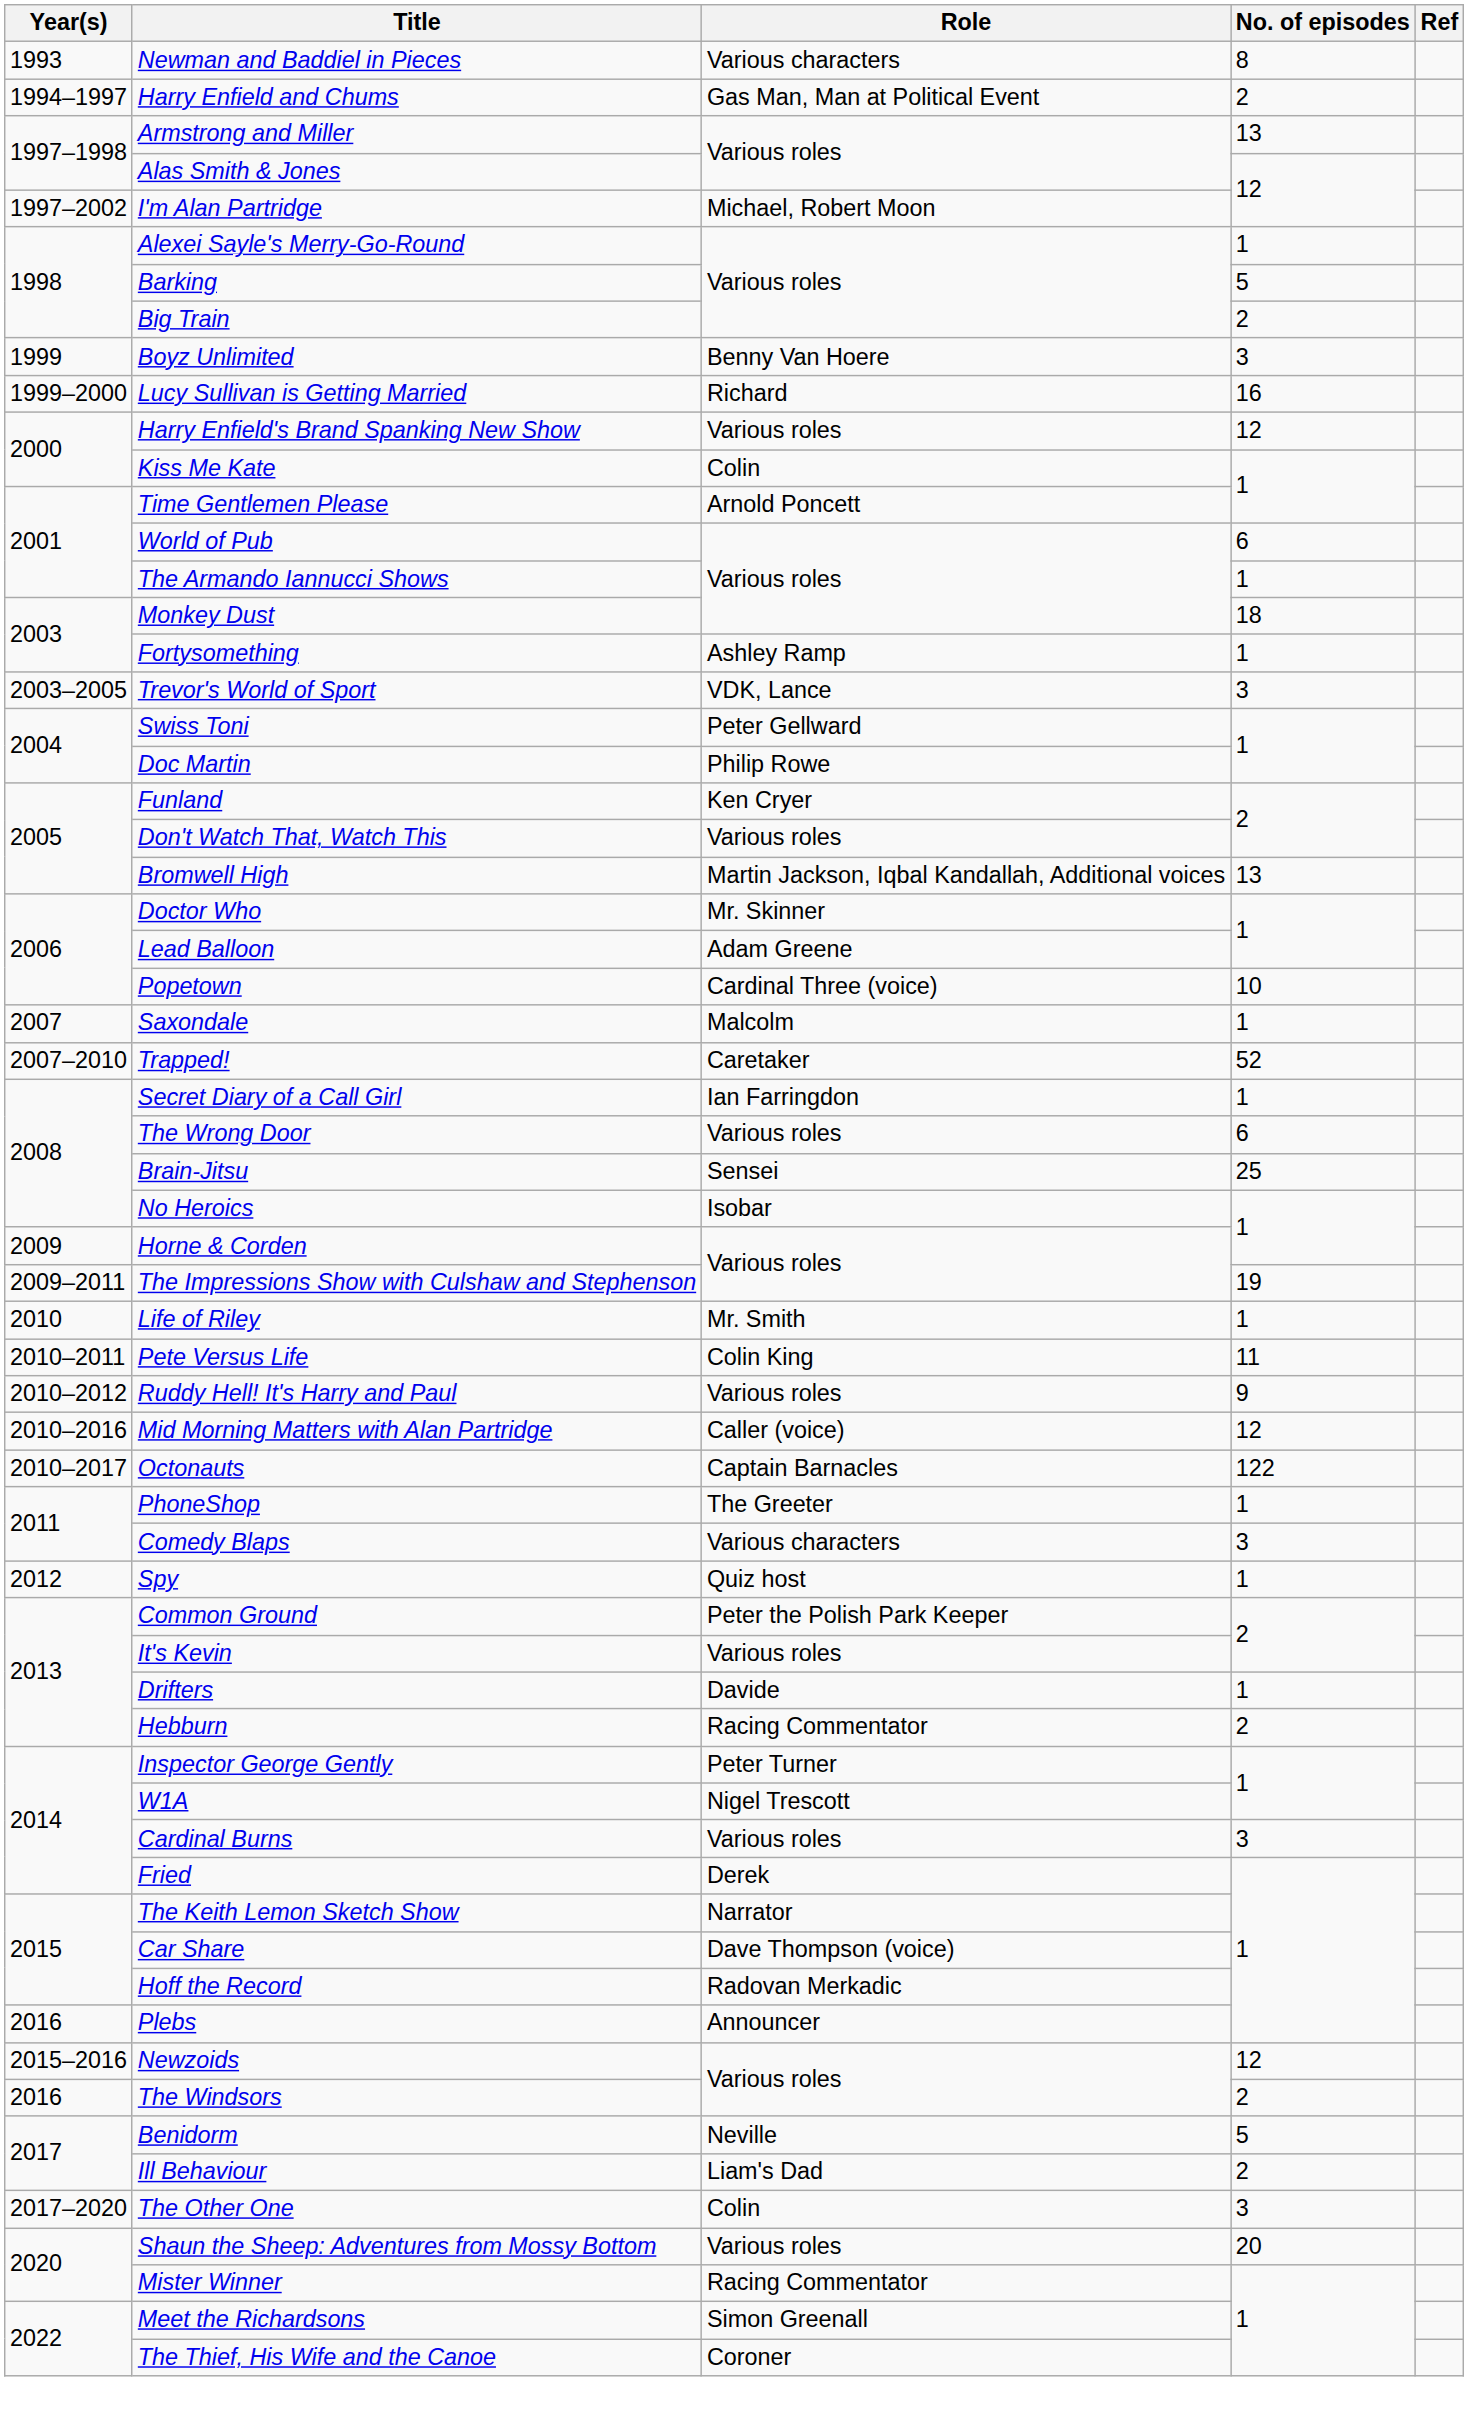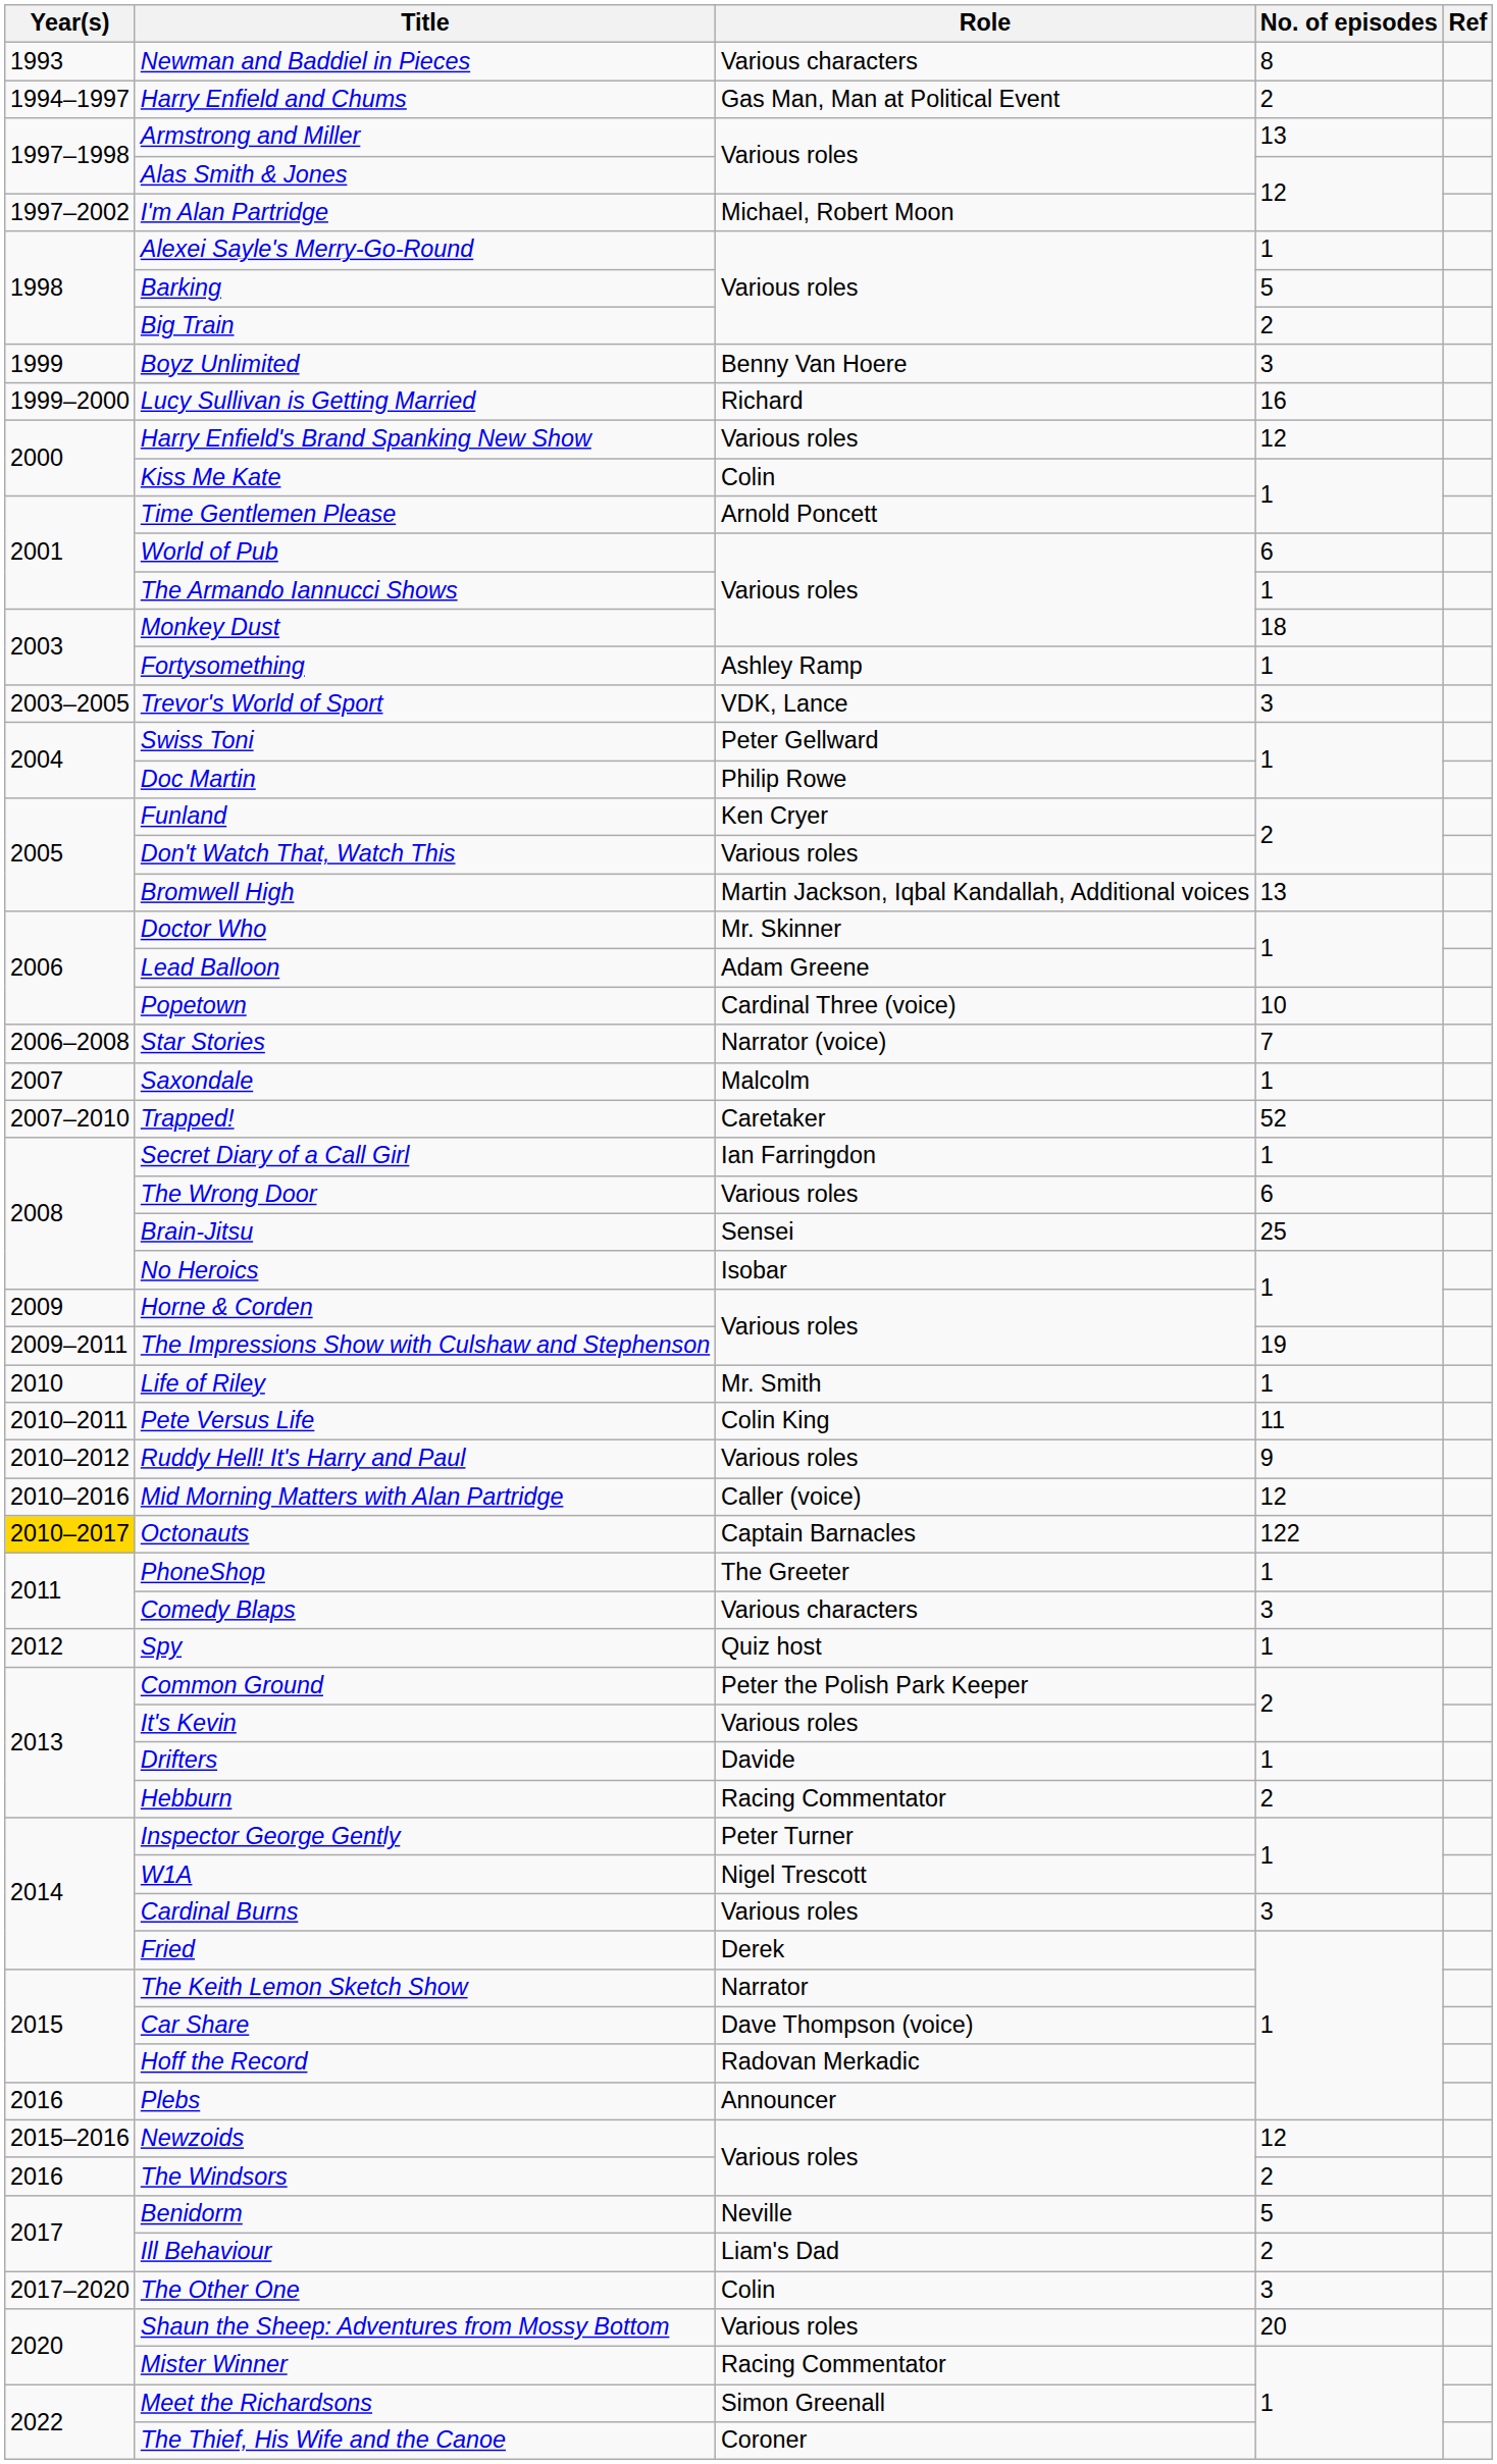 <table class="wikitable sortable">
 <tr>
 <th>Year(s)</th>
 <th>Title</th>
 <th>Role</th>
 <th>No. of episodes</th>
 <th>Ref</th>
 </tr>
 <tr>
 <td>1993</td>
 <td><em><a href='#'>Newman and Baddiel in Pieces</a></em></td>
 <td>Various characters</td>
 <td>8</td>
 <td></td>
 </tr>
 <tr>
 <td>1994–1997</td>
 <td><em><a href='#'>Harry Enfield and Chums</a></em></td>
 <td>Gas Man, Man at Political Event</td>
 <td>2</td>
 <td></td>
 </tr>
 <tr>
 <td rowspan="2">1997–1998</td>
 <td><em><a href='#'>Armstrong and Miller</a></em></td>
 <td rowspan="2">Various roles</td>
 <td>13</td>
 <td></td>
 </tr>
 <tr>
 <td><em><a href='#'>Alas Smith & Jones</a></em></td>
 <td rowspan="2">12</td>
 <td></td>
 </tr>
 <tr>
 <td>1997–2002</td>
 <td><em><a href='#'>I'm Alan Partridge</a></em></td>
 <td>Michael, Robert Moon</td>
 <td></td>
 </tr>
 <tr>
 <td rowspan="3">1998</td>
 <td><em><a href='#'>Alexei Sayle's Merry-Go-Round</a></em></td>
 <td rowspan="3">Various roles</td>
 <td>1</td>
 <td></td>
 </tr>
 <tr>
 <td><em><a href='#'>Barking</a></em></td>
 <td>5</td>
 <td></td>
 </tr>
 <tr>
 <td><em><a href='#'>Big Train</a></em></td>
 <td>2</td>
 <td></td>
 </tr>
 <tr>
 <td>1999</td>
 <td><em><a href='#'>Boyz Unlimited</a></em></td>
 <td>Benny Van Hoere</td>
 <td>3</td>
 <td></td>
 </tr>
 <tr>
 <td>1999–2000</td>
 <td><em><a href='#'>Lucy Sullivan is Getting Married</a></em></td>
 <td>Richard</td>
 <td>16</td>
 <td></td>
 </tr>
 <tr>
 <td rowspan="2">2000</td>
 <td><em><a href='#'>Harry Enfield's Brand Spanking New Show</a></em></td>
 <td>Various roles</td>
 <td>12</td>
 <td></td>
 </tr>
 <tr>
 <td><em><a href='#'>Kiss Me Kate</a></em></td>
 <td>Colin</td>
 <td rowspan="2">1</td>
 <td></td>
 </tr>
 <tr>
 <td rowspan="3">2001</td>
 <td><em><a href='#'>Time Gentlemen Please</a></em></td>
 <td>Arnold Poncett</td>
 <td></td>
 </tr>
 <tr>
 <td><em><a href='#'>World of Pub</a></em></td>
 <td rowspan="3">Various roles</td>
 <td>6</td>
 <td></td>
 </tr>
 <tr>
 <td><em><a href='#'>The Armando Iannucci Shows</a></em></td>
 <td>1</td>
 <td></td>
 </tr>
 <tr>
 <td rowspan="2">2003</td>
 <td><em><a href='#'>Monkey Dust</a></em></td>
 <td>18</td>
 <td></td>
 </tr>
 <tr>
 <td><em><a href='#'>Fortysomething</a></em></td>
 <td>Ashley Ramp</td>
 <td>1</td>
 <td></td>
 </tr>
 <tr>
 <td>2003–2005</td>
 <td><em><a href='#'>Trevor's World of Sport</a></em></td>
 <td>VDK, Lance</td>
 <td>3</td>
 <td></td>
 </tr>
 <tr>
 <td rowspan="2">2004</td>
 <td><em><a href='#'>Swiss Toni</a></em></td>
 <td>Peter Gellward</td>
 <td rowspan="2">1</td>
 <td></td>
 </tr>
 <tr>
 <td><em><a href='#'>Doc Martin</a></em></td>
 <td>Philip Rowe</td>
 <td></td>
 </tr>
 <tr>
 <td rowspan="3">2005</td>
 <td><em><a href='#'>Funland</a></em></td>
 <td>Ken Cryer</td>
 <td rowspan="2">2</td>
 <td></td>
 </tr>
 <tr>
 <td><em><a href='#'>Don't Watch That, Watch This</a></em></td>
 <td>Various roles</td>
 <td></td>
 </tr>
 <tr>
 <td><em><a href='#'>Bromwell High</a></em></td>
 <td>Martin Jackson, Iqbal Kandallah, Additional voices</td>
 <td>13</td>
 <td></td>
 </tr>
 <tr>
 <td rowspan="3">2006</td>
 <td><em><a href='#'>Doctor Who</a></em></td>
 <td>Mr. Skinner</td>
 <td rowspan="2">1</td>
 <td></td>
 </tr>
 <tr>
 <td><em><a href='#'>Lead Balloon</a></em></td>
 <td>Adam Greene</td>
 <td></td>
 </tr>
 <tr>
 <td><em><a href='#'>Popetown</a></em></td>
 <td>Cardinal Three (voice)</td>
 <td>10</td>
 <td></td>
 </tr>
 <tr>
+<td>2006–2008</td>
+<td><em><a href='#'>Star Stories</a></em></td>
+<td>Narrator (voice)</td>
+<td>7</td>
+<td></td>
+</tr>
+<tr>
 <td>2007</td>
 <td><em><a href='#'>Saxondale</a></em></td>
 <td>Malcolm</td>
 <td>1</td>
 <td></td>
 </tr>
 <tr>
 <td>2007–2010</td>
 <td><em><a href='#'>Trapped!</a></em></td>
 <td>Caretaker</td>
 <td>52</td>
 <td></td>
 </tr>
 <tr>
 <td rowspan="4">2008</td>
 <td><em><a href='#'>Secret Diary of a Call Girl</a></em></td>
 <td>Ian Farringdon</td>
 <td>1</td>
 <td></td>
 </tr>
 <tr>
 <td><em><a href='#'>The Wrong Door</a></em></td>
 <td>Various roles</td>
 <td>6</td>
 <td></td>
 </tr>
 <tr>
 <td><em><a href='#'>Brain-Jitsu</a></em></td>
 <td>Sensei</td>
 <td>25</td>
 <td></td>
 </tr>
 <tr>
 <td><em><a href='#'>No Heroics</a></em></td>
 <td>Isobar</td>
 <td rowspan="2">1</td>
 <td></td>
 </tr>
 <tr>
 <td>2009</td>
 <td><em><a href='#'>Horne & Corden</a></em></td>
 <td rowspan="2">Various roles</td>
 <td></td>
 </tr>
 <tr>
 <td>2009–2011</td>
 <td><em><a href='#'>The Impressions Show with Culshaw and Stephenson</a></em></td>
 <td>19</td>
 <td></td>
 </tr>
 <tr>
 <td>2010</td>
 <td><em><a href='#'>Life of Riley</a></em></td>
 <td>Mr. Smith</td>
 <td>1</td>
 <td></td>
 </tr>
 <tr>
 <td>2010–2011</td>
 <td><em><a href='#'>Pete Versus Life</a></em></td>
 <td>Colin King</td>
 <td>11</td>
 <td></td>
 </tr>
 <tr>
 <td>2010–2012</td>
 <td><em><a href='#'>Ruddy Hell! It's Harry and Paul</a></em></td>
 <td>Various roles</td>
 <td>9</td>
 <td></td>
 </tr>
 <tr>
 <td>2010–2016</td>
 <td><em><a href='#'>Mid Morning Matters with Alan Partridge</a></em></td>
 <td>Caller (voice)</td>
 <td>12</td>
 <td></td>
 </tr>
 <tr>
-<td>2010–2017</td>
+<td style="background: gold;">2010–2017</td>
 <td><em><a href='#'>Octonauts</a></em></td>
 <td>Captain Barnacles</td>
 <td>122</td>
 <td></td>
 </tr>
 <tr>
 <td rowspan="2">2011</td>
 <td><em><a href='#'>PhoneShop</a></em></td>
 <td>The Greeter</td>
 <td>1</td>
 <td></td>
 </tr>
 <tr>
 <td><em><a href='#'>Comedy Blaps</a></em></td>
 <td>Various characters</td>
 <td>3</td>
 <td></td>
 </tr>
 <tr>
 <td>2012</td>
 <td><em><a href='#'>Spy</a></em></td>
 <td>Quiz host</td>
 <td>1</td>
 <td></td>
 </tr>
 <tr>
 <td rowspan="4">2013</td>
 <td><em><a href='#'>Common Ground</a></em></td>
 <td>Peter the Polish Park Keeper</td>
 <td rowspan="2">2</td>
 <td></td>
 </tr>
 <tr>
 <td><em><a href='#'>It's Kevin</a></em></td>
 <td>Various roles</td>
 <td></td>
 </tr>
 <tr>
 <td><em><a href='#'>Drifters</a></em></td>
 <td>Davide</td>
 <td>1</td>
 <td></td>
 </tr>
 <tr>
 <td><em><a href='#'>Hebburn</a></em></td>
 <td>Racing Commentator</td>
 <td>2</td>
 <td></td>
 </tr>
 <tr>
 <td rowspan="4">2014</td>
 <td><em><a href='#'>Inspector George Gently</a></em></td>
 <td>Peter Turner</td>
 <td rowspan="2">1</td>
 <td></td>
 </tr>
 <tr>
 <td><em><a href='#'>W1A</a></em></td>
 <td>Nigel Trescott</td>
 <td></td>
 </tr>
 <tr>
 <td><em><a href='#'>Cardinal Burns</a></em></td>
 <td>Various roles</td>
 <td>3</td>
 <td></td>
 </tr>
 <tr>
 <td><em><a href='#'>Fried</a></em></td>
 <td>Derek</td>
 <td rowspan="5">1</td>
 <td></td>
 </tr>
 <tr>
 <td rowspan="3">2015</td>
 <td><em><a href='#'>The Keith Lemon Sketch Show</a></em></td>
 <td>Narrator</td>
 <td></td>
 </tr>
 <tr>
 <td><em><a href='#'>Car Share</a></em></td>
 <td>Dave Thompson (voice)</td>
 <td></td>
 </tr>
 <tr>
 <td><em><a href='#'>Hoff the Record</a></em></td>
 <td>Radovan Merkadic</td>
 <td></td>
 </tr>
 <tr>
 <td>2016</td>
 <td><em><a href='#'>Plebs</a></em></td>
 <td>Announcer</td>
 <td></td>
 </tr>
 <tr>
 <td>2015–2016</td>
 <td><em><a href='#'>Newzoids</a></em></td>
 <td rowspan="2">Various roles</td>
 <td>12</td>
 <td></td>
 </tr>
 <tr>
 <td>2016</td>
 <td><em><a href='#'>The Windsors</a></em></td>
 <td>2</td>
 <td></td>
 </tr>
 <tr>
 <td rowspan="2">2017</td>
 <td><em><a href='#'>Benidorm</a></em></td>
 <td>Neville</td>
 <td>5</td>
 <td></td>
 </tr>
 <tr>
 <td><em><a href='#'>Ill Behaviour</a></em></td>
 <td>Liam's Dad</td>
 <td>2</td>
 <td></td>
 </tr>
 <tr>
 <td>2017–2020</td>
 <td><em><a href='#'>The Other One</a></em></td>
 <td>Colin</td>
 <td>3</td>
 <td></td>
 </tr>
 <tr>
 <td rowspan="2">2020</td>
 <td><em><a href='#'>Shaun the Sheep: Adventures from Mossy Bottom</a></em></td>
 <td>Various roles</td>
 <td>20</td>
 <td></td>
 </tr>
 <tr>
 <td><em><a href='#'>Mister Winner</a></em></td>
 <td>Racing Commentator</td>
 <td rowspan="3">1</td>
 <td></td>
 </tr>
 <tr>
 <td rowspan="2">2022</td>
 <td><em><a href='#'>Meet the Richardsons</a></em></td>
 <td>Simon Greenall</td>
 <td></td>
 </tr>
 <tr>
 <td><em><a href='#'>The Thief, His Wife and the Canoe</a></em></td>
 <td>Coroner</td>
 <td></td>
 </tr>
 </table>
